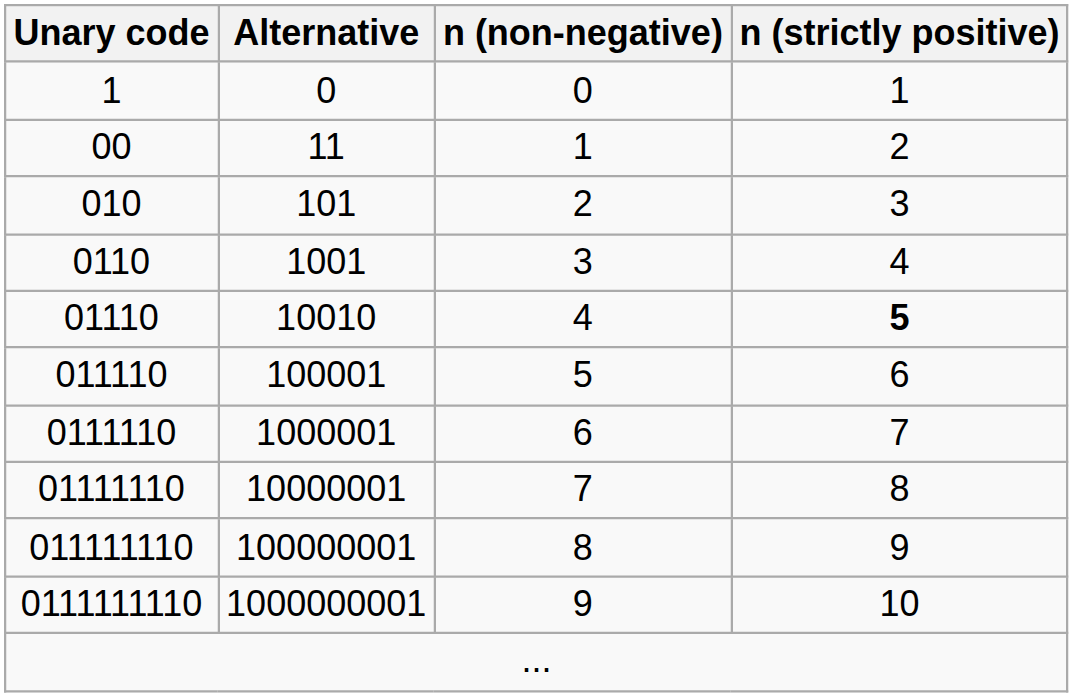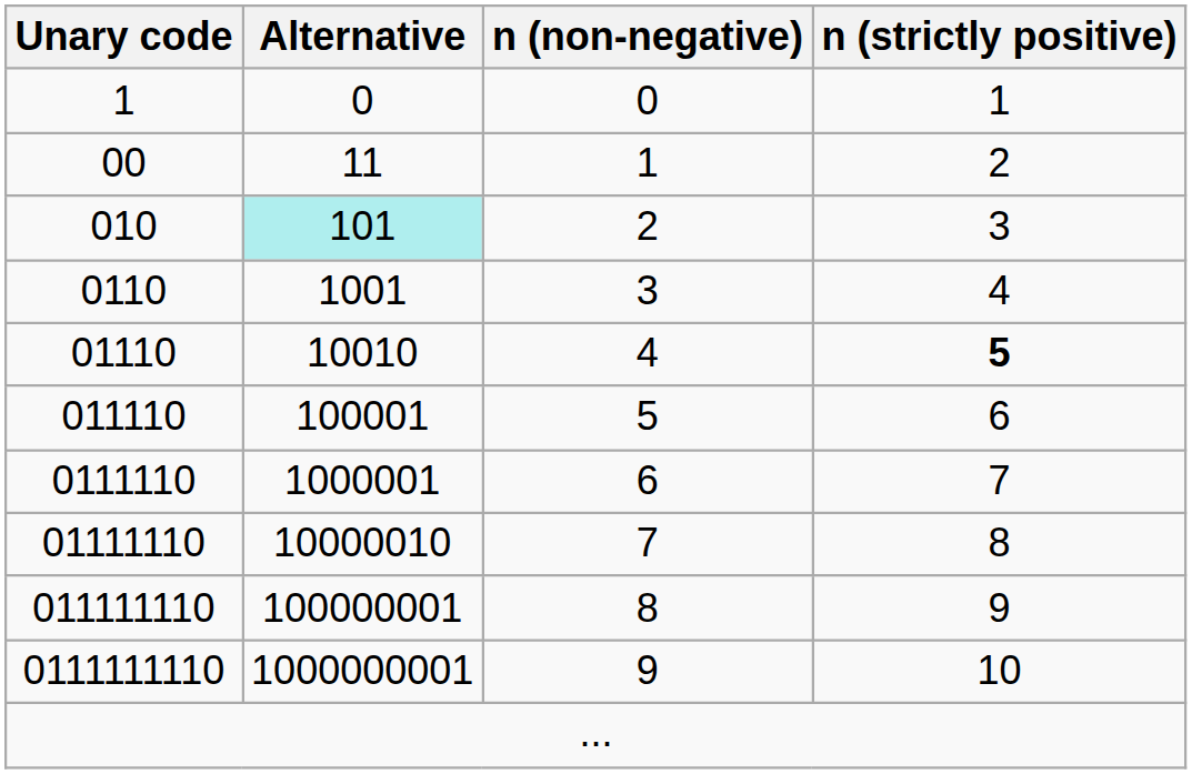 <table class="wikitable" style="text-align: center;">
 <tr>
 <th>Unary code</th>
 <th>Alternative</th>
 <th>n (non-negative)</th>
 <th>n (strictly positive)</th>
 </tr>
 <tr>
 <td>1</td>
 <td>0</td>
 <td>0</td>
 <td>1</td>
 </tr>
 <tr>
 <td>00</td>
 <td>11</td>
 <td>1</td>
 <td>2</td>
 </tr>
 <tr>
 <td>010</td>
-<td>101</td>
+<td style="background: paleturquoise;">101</td>
 <td>2</td>
 <td>3</td>
 </tr>
 <tr>
 <td>0110</td>
 <td>1001</td>
 <td>3</td>
 <td>4</td>
 </tr>
 <tr>
 <td>01110</td>
 <td>10010</td>
 <td>4</td>
 <td><strong>5</strong></td>
 </tr>
 <tr>
 <td>011110</td>
 <td>100001</td>
 <td>5</td>
 <td>6</td>
 </tr>
 <tr>
 <td>0111110</td>
 <td>1000001</td>
 <td>6</td>
 <td>7</td>
 </tr>
 <tr>
 <td>01111110</td>
-<td>10000001</td>
+<td>10000010</td>
 <td>7</td>
 <td>8</td>
 </tr>
 <tr>
 <td>011111110</td>
 <td>100000001</td>
 <td>8</td>
 <td>9</td>
 </tr>
 <tr>
 <td>0111111110</td>
 <td>1000000001</td>
 <td>9</td>
 <td>10</td>
 </tr>
 <tr>
 <td colspan="4">...</td>
 </tr>
 </table>
